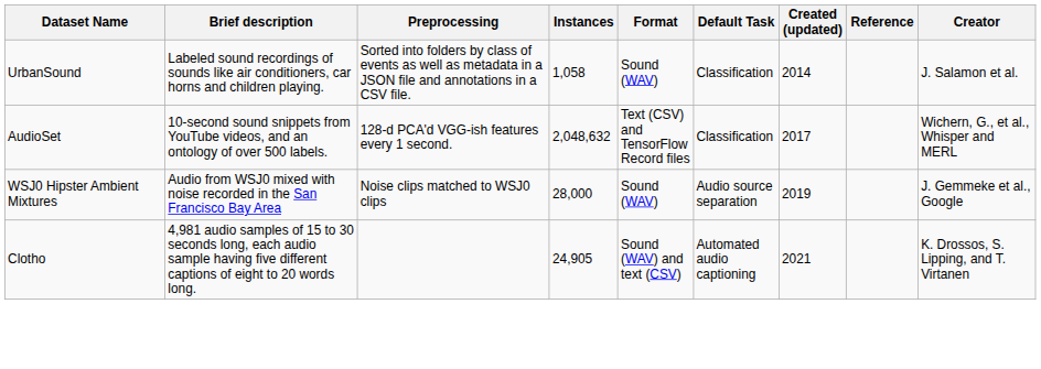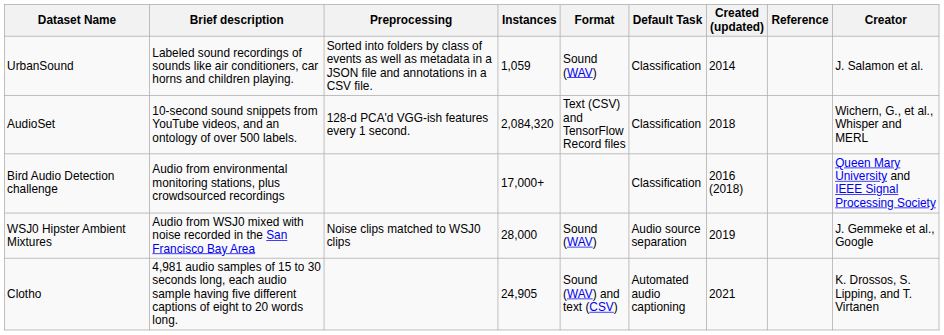 <table style="width: 100%" class="wikitable sortable">
 <tr>
 <th scope="col" style="width: 15%;">Dataset Name</th>
 <th scope="col" style="width: 18%;">Brief description</th>
 <th scope="col" style="width: 18%;">Preprocessing</th>
 <th scope="col" style="width: 6%;">Instances</th>
 <th scope="col" style="width: 7%;">Format</th>
 <th scope="col" style="width: 7%;">Default Task</th>
 <th scope="col" style="width: 6%;">Created (updated)</th>
 <th scope="col" style="width: 6%;">Reference</th>
 <th scope="col" style="width: 11%;">Creator</th>
 </tr>
 <tr>
 <td>UrbanSound</td>
 <td>Labeled sound recordings of sounds like air conditioners, car horns and children playing.</td>
 <td>Sorted into folders by class of events as well as metadata in a JSON file and annotations in a CSV file.</td>
-<td>1,058</td>
+<td>1,059</td>
 <td>Sound<br>(<a href='#'>WAV</a>)</td>
 <td>Classification</td>
 <td>2014</td>
 <td></td>
 <td>J. Salamon et al.</td>
 </tr>
 <tr>
 <td>AudioSet</td>
 <td>10-second sound snippets from YouTube videos, and an ontology of over 500 labels.</td>
 <td>128-d PCA'd VGG-ish features every 1 second.</td>
-<td>2,048,632</td>
+<td>2,084,320</td>
 <td>Text (CSV) and TensorFlow Record files</td>
 <td>Classification</td>
-<td>2017</td>
+<td>2018</td>
 <td></td>
 <td>Wichern, G., et al., Whisper and MERL</td>
+</tr>
+<tr>
+<td>Bird Audio Detection challenge</td>
+<td>Audio from environmental monitoring stations, plus crowdsourced recordings</td>
+<td></td>
+<td>17,000+</td>
+<td></td>
+<td>Classification</td>
+<td>2016 (2018)</td>
+<td></td>
+<td><a href='#'>Queen Mary University</a> and <a href='#'>IEEE Signal Processing Society</a></td>
 </tr>
 <tr>
 <td>WSJ0 Hipster Ambient Mixtures</td>
 <td>Audio from WSJ0 mixed with noise recorded in the <a href='#'>San Francisco Bay Area</a></td>
 <td>Noise clips matched to WSJ0 clips</td>
 <td>28,000</td>
 <td>Sound (<a href='#'>WAV</a>)</td>
 <td>Audio source separation</td>
 <td>2019</td>
 <td></td>
 <td>J. Gemmeke et al., Google</td>
 </tr>
 <tr>
 <td>Clotho</td>
 <td>4,981 audio samples of 15 to 30 seconds long, each audio sample having five different captions of eight to 20 words long.</td>
 <td></td>
 <td>24,905</td>
 <td>Sound (<a href='#'>WAV</a>) and text (<a href='#'>CSV</a>)</td>
 <td>Automated audio captioning</td>
 <td>2021</td>
 <td></td>
 <td>K. Drossos, S. Lipping, and T. Virtanen</td>
 </tr>
 </table>
